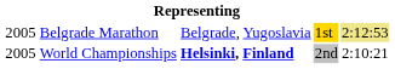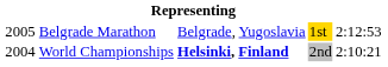 <table>
 <tr>
 <th colspan="5">Representing </th>
 </tr>
 <tr>
 <td>2005</td>
 <td><a href='#'>Belgrade Marathon</a></td>
 <td><a href='#'>Belgrade</a>, <a href='#'>Yugoslavia</a></td>
 <td bgcolor="gold">1st</td>
-<td style="background: khaki;">2:12:53</td>
+<td>2:12:53</td>
 </tr>
 <tr>
-<td>2005</td>
+<td>2004</td>
 <td><a href='#'>World Championships</a></td>
 <td><strong><a href='#'>Helsinki</a>, <a href='#'>Finland</a></strong></td>
 <td bgcolor="silver">2nd</td>
 <td>2:10:21</td>
 </tr>
 </table>
